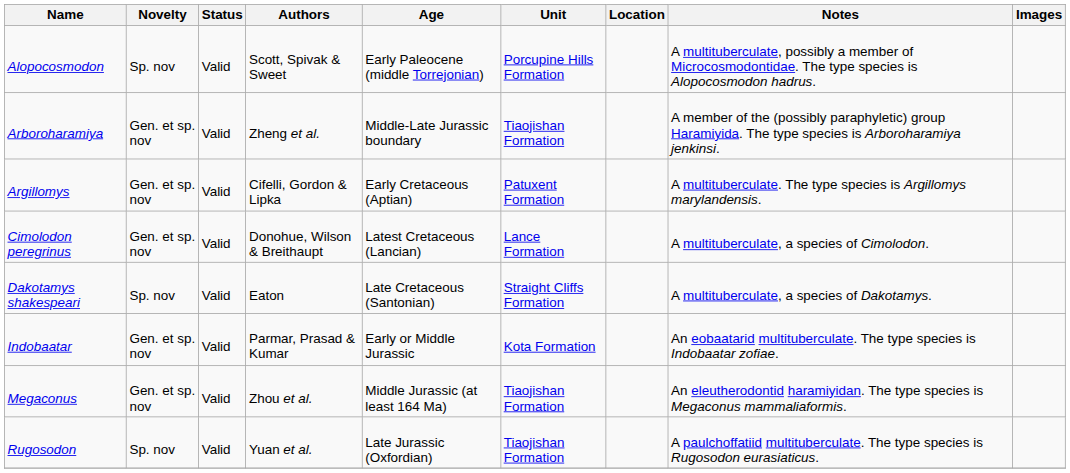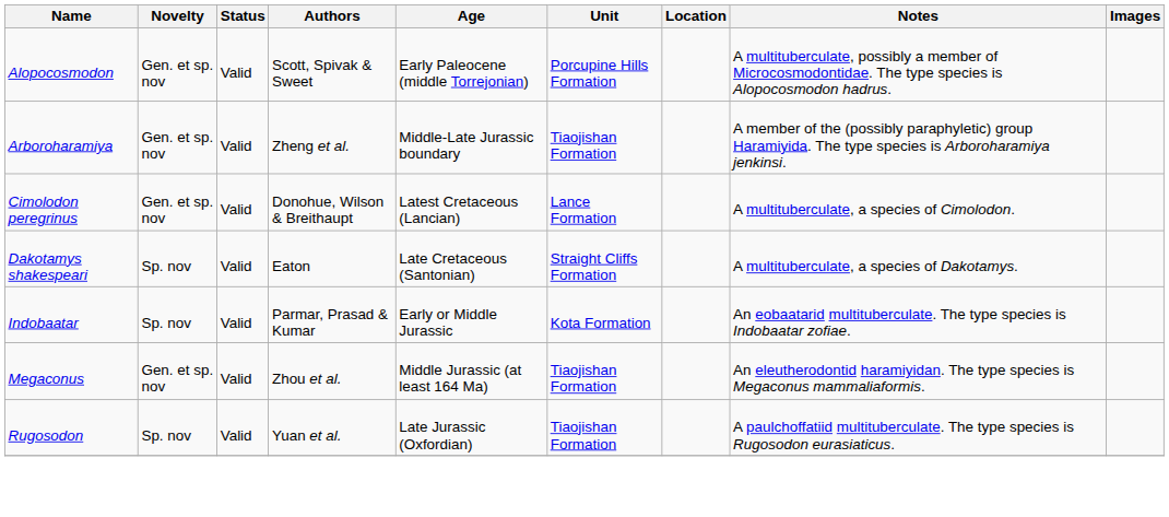 <table class="wikitable sortable" align="center" width="100%">
 <tr>
 <th>Name</th>
 <th>Novelty</th>
 <th>Status</th>
 <th>Authors</th>
 <th>Age</th>
 <th>Unit</th>
 <th>Location</th>
 <th>Notes</th>
 <th>Images</th>
 </tr>
 <tr>
 <td><br><em><a href='#'>Alopocosmodon</a></em></td>
-<td><br>Sp. nov</td>
+<td><br>Gen. et sp. nov</td>
 <td><br>Valid</td>
 <td><br>Scott, Spivak & Sweet</td>
 <td><br>Early Paleocene (middle <a href='#'>Torrejonian</a>)</td>
 <td><br><a href='#'>Porcupine Hills Formation</a></td>
 <td><br></td>
 <td><br>A <a href='#'>multituberculate</a>, possibly a member of <a href='#'>Microcosmodontidae</a>. The type species is <em>Alopocosmodon hadrus</em>.</td>
 <td></td>
 </tr>
 <tr>
 <td><br><em><a href='#'>Arboroharamiya</a></em></td>
 <td><br>Gen. et sp. nov</td>
 <td><br>Valid</td>
 <td><br>Zheng <em>et al.</em></td>
 <td><br>Middle-Late Jurassic boundary</td>
 <td><br><a href='#'>Tiaojishan Formation</a></td>
 <td><br></td>
 <td><br>A member of the (possibly paraphyletic) group <a href='#'>Haramiyida</a>. The type species is <em>Arboroharamiya jenkinsi</em>.</td>
-<td></td>
-</tr>
-<tr>
-<td><br><em><a href='#'>Argillomys</a></em></td>
-<td><br>Gen. et sp. nov</td>
-<td><br>Valid</td>
-<td><br>Cifelli, Gordon & Lipka</td>
-<td><br>Early Cretaceous (Aptian)</td>
-<td><br><a href='#'>Patuxent Formation</a></td>
-<td><br></td>
-<td><br>A <a href='#'>multituberculate</a>. The type species is <em>Argillomys marylandensis</em>.</td>
 <td></td>
 </tr>
 <tr>
 <td><br><em><a href='#'>Cimolodon peregrinus</a></em></td>
 <td><br>Gen. et sp. nov</td>
 <td><br>Valid</td>
 <td><br>Donohue, Wilson & Breithaupt</td>
 <td><br>Latest Cretaceous (Lancian)</td>
 <td><br><a href='#'>Lance Formation</a></td>
 <td><br></td>
 <td><br>A <a href='#'>multituberculate</a>, a species of <em>Cimolodon</em>.</td>
 <td></td>
 </tr>
 <tr>
 <td><br><em><a href='#'>Dakotamys shakespeari</a></em></td>
 <td><br>Sp. nov</td>
 <td><br>Valid</td>
 <td><br>Eaton</td>
 <td><br>Late Cretaceous (Santonian)</td>
 <td><br><a href='#'>Straight Cliffs Formation</a></td>
 <td><br></td>
 <td><br>A <a href='#'>multituberculate</a>, a species of <em>Dakotamys</em>.</td>
 <td></td>
 </tr>
 <tr>
 <td><br><em><a href='#'>Indobaatar</a></em></td>
-<td><br>Gen. et sp. nov</td>
+<td><br>Sp. nov</td>
 <td><br>Valid</td>
 <td><br>Parmar, Prasad & Kumar</td>
 <td><br>Early or Middle Jurassic</td>
 <td><br><a href='#'>Kota Formation</a></td>
 <td><br></td>
 <td><br>An <a href='#'>eobaatarid</a> <a href='#'>multituberculate</a>. The type species is <em>Indobaatar zofiae</em>.</td>
 <td></td>
 </tr>
 <tr>
 <td><br><em><a href='#'>Megaconus</a></em></td>
 <td><br>Gen. et sp. nov</td>
 <td><br>Valid</td>
 <td><br>Zhou <em>et al.</em></td>
 <td><br>Middle Jurassic (at least 164 Ma)</td>
 <td><br><a href='#'>Tiaojishan Formation</a></td>
 <td><br></td>
 <td><br>An <a href='#'>eleutherodontid</a> <a href='#'>haramiyidan</a>. The type species is <em>Megaconus mammaliaformis</em>.</td>
 <td></td>
 </tr>
 <tr>
 <td><br><em><a href='#'>Rugosodon</a></em></td>
 <td><br>Sp. nov</td>
 <td><br>Valid</td>
 <td><br>Yuan <em>et al.</em></td>
 <td><br>Late Jurassic (Oxfordian)</td>
 <td><br><a href='#'>Tiaojishan Formation</a></td>
 <td><br></td>
 <td><br>A <a href='#'>paulchoffatiid</a> <a href='#'>multituberculate</a>. The type species is <em>Rugosodon eurasiaticus</em>.</td>
 <td></td>
 </tr>
 <tr>
 </tr>
 </table>
